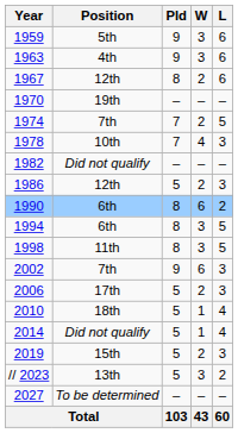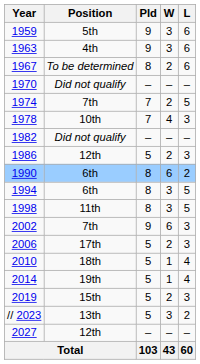 <table class="wikitable" style="text-align:center; font-size:90%;">
 <tr>
 <th>Year</th>
 <th>Position</th>
 <th>Pld</th>
 <th>W</th>
 <th>L</th>
 </tr>
 <tr>
 <td> <a href='#'>1959</a></td>
 <td>5th</td>
 <td>9</td>
 <td>3</td>
 <td>6</td>
 </tr>
 <tr>
 <td> <a href='#'>1963</a></td>
 <td>4th</td>
 <td>9</td>
 <td>3</td>
 <td>6</td>
 </tr>
 <tr>
 <td> <a href='#'>1967</a></td>
-<td>12th</td>
+<td><em>To be determined</em></td>
 <td>8</td>
 <td>2</td>
 <td>6</td>
 </tr>
 <tr>
 <td> <a href='#'>1970</a></td>
-<td>19th</td>
+<td><em>Did not qualify</em></td>
 <td>–</td>
 <td>–</td>
 <td>–</td>
 </tr>
 <tr>
 <td> <a href='#'>1974</a></td>
 <td>7th</td>
 <td>7</td>
 <td>2</td>
 <td>5</td>
 </tr>
 <tr>
 <td> <a href='#'>1978</a></td>
 <td>10th</td>
 <td>7</td>
 <td>4</td>
 <td>3</td>
 </tr>
 <tr>
 <td> <a href='#'>1982</a></td>
 <td><em>Did not qualify</em></td>
 <td>–</td>
 <td>–</td>
 <td>–</td>
 </tr>
 <tr>
 <td> <a href='#'>1986</a></td>
 <td>12th</td>
 <td>5</td>
 <td>2</td>
 <td>3</td>
 </tr>
 <tr style="background:#9acdff;">
 <td> <a href='#'>1990</a></td>
 <td>6th</td>
 <td>8</td>
 <td>6</td>
 <td>2</td>
 </tr>
 <tr>
 <td> <a href='#'>1994</a></td>
 <td>6th</td>
 <td>8</td>
 <td>3</td>
 <td>5</td>
 </tr>
 <tr>
 <td> <a href='#'>1998</a></td>
 <td>11th</td>
 <td>8</td>
 <td>3</td>
 <td>5</td>
 </tr>
 <tr>
 <td> <a href='#'>2002</a></td>
 <td>7th</td>
 <td>9</td>
 <td>6</td>
 <td>3</td>
 </tr>
 <tr>
 <td> <a href='#'>2006</a></td>
 <td>17th</td>
 <td>5</td>
 <td>2</td>
 <td>3</td>
 </tr>
 <tr>
 <td> <a href='#'>2010</a></td>
 <td>18th</td>
 <td>5</td>
 <td>1</td>
 <td>4</td>
 </tr>
 <tr>
 <td> <a href='#'>2014</a></td>
-<td><em>Did not qualify</em></td>
+<td>19th</td>
 <td>5</td>
 <td>1</td>
 <td>4</td>
 </tr>
 <tr>
 <td> <a href='#'>2019</a></td>
 <td>15th</td>
 <td>5</td>
 <td>2</td>
 <td>3</td>
 </tr>
 <tr>
 <td>// <a href='#'>2023</a></td>
 <td>13th</td>
 <td>5</td>
 <td>3</td>
 <td>2</td>
 </tr>
 <tr>
 <td> <a href='#'>2027</a></td>
-<td><em>To be determined</em></td>
+<td>12th</td>
 <td>–</td>
 <td>–</td>
 <td>–</td>
 </tr>
 <tr>
 <th colspan=2>Total</th>
 <th>103</th>
 <th>43</th>
 <th>60</th>
 </tr>
 </table>
